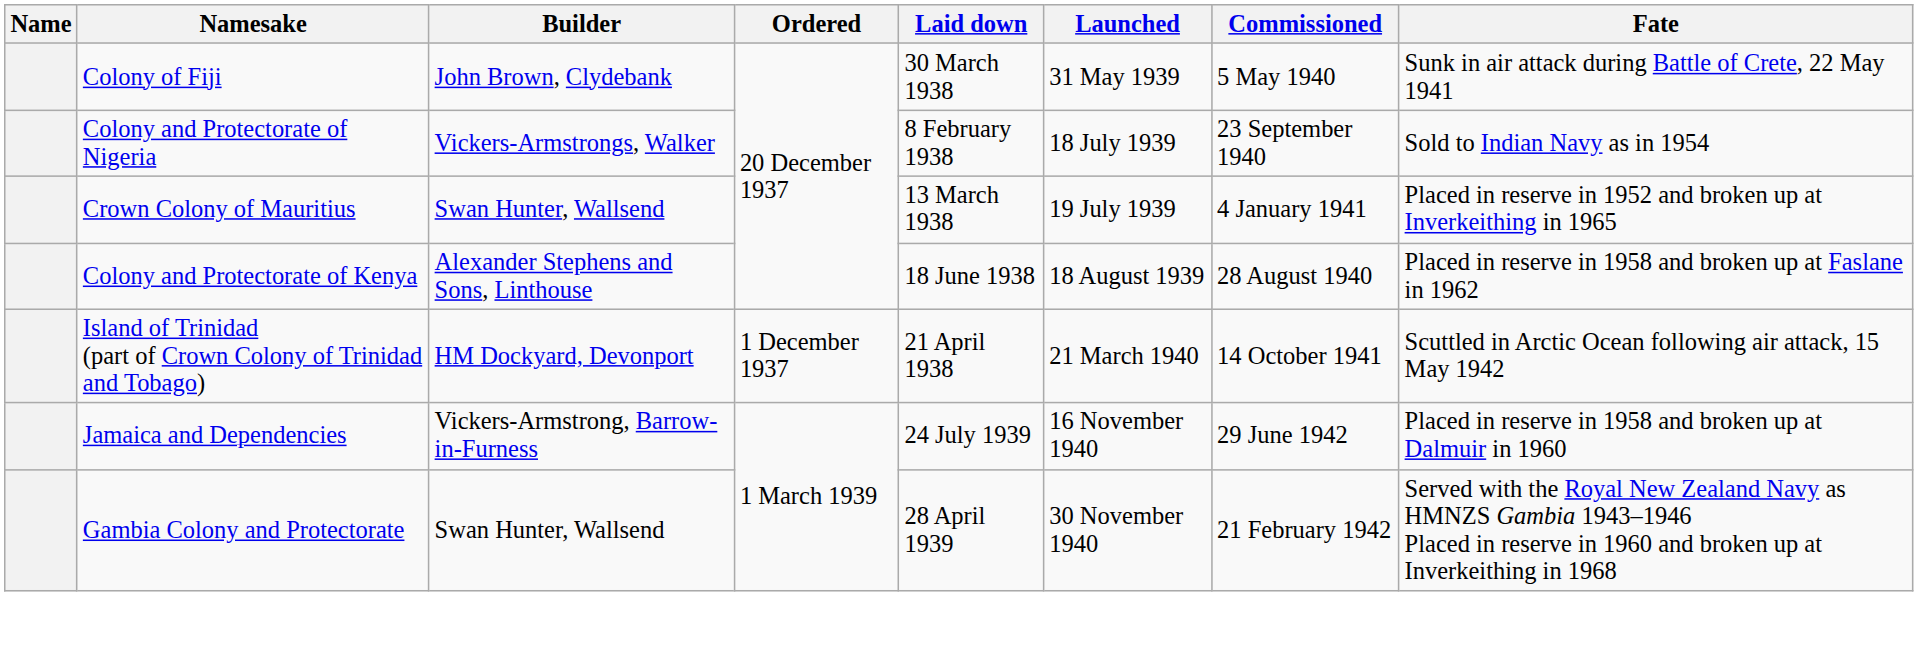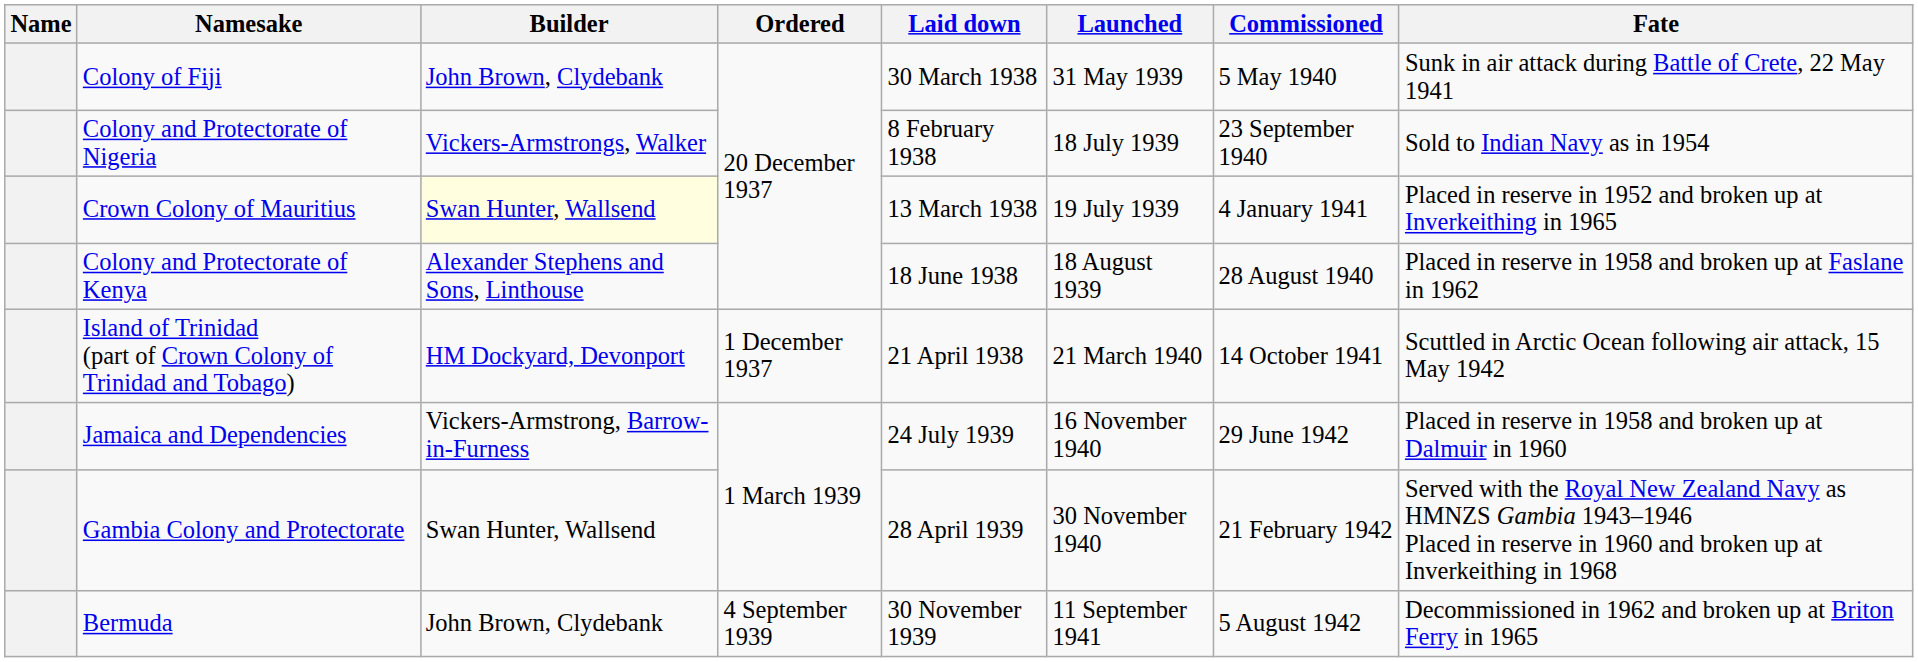 <table class="wikitable plainrowheaders">
 <tr>
 <th scope="col">Name</th>
 <th scope="col">Namesake</th>
 <th scope="col">Builder</th>
 <th scope="col">Ordered</th>
 <th scope="col"><a href='#'>Laid down</a></th>
 <th scope="col"><a href='#'>Launched</a></th>
 <th scope="col"><a href='#'>Commissioned</a></th>
 <th scope="col">Fate</th>
 </tr>
 <tr>
 <th scope="row"></th>
 <td><a href='#'>Colony of Fiji</a></td>
 <td><a href='#'>John Brown</a>, <a href='#'>Clydebank</a></td>
 <td rowspan=4>20 December 1937</td>
 <td>30 March 1938</td>
 <td>31 May 1939</td>
 <td>5 May 1940</td>
 <td>Sunk in air attack during <a href='#'>Battle of Crete</a>, 22 May 1941</td>
 </tr>
 <tr>
 <th scope="row"></th>
 <td><a href='#'>Colony and Protectorate of Nigeria</a></td>
 <td><a href='#'>Vickers-Armstrongs</a>, <a href='#'>Walker</a></td>
 <td>8 February 1938</td>
 <td>18 July 1939</td>
 <td>23 September 1940</td>
 <td>Sold to <a href='#'>Indian Navy</a> as  in 1954</td>
 </tr>
 <tr>
 <th scope="row"></th>
 <td><a href='#'>Crown Colony of Mauritius</a></td>
-<td><a href='#'>Swan Hunter</a>, <a href='#'>Wallsend</a></td>
+<td style="background: lightyellow;"><a href='#'>Swan Hunter</a>, <a href='#'>Wallsend</a></td>
 <td>13 March 1938</td>
 <td>19 July 1939</td>
 <td>4 January 1941</td>
 <td>Placed in reserve in 1952 and broken up at <a href='#'>Inverkeithing</a> in 1965</td>
 </tr>
 <tr>
 <th scope="row"></th>
 <td><a href='#'>Colony and Protectorate of Kenya</a></td>
 <td><a href='#'>Alexander Stephens and Sons</a>, <a href='#'>Linthouse</a></td>
 <td>18 June 1938</td>
 <td>18 August 1939</td>
 <td>28 August 1940</td>
 <td>Placed in reserve in 1958 and broken up at <a href='#'>Faslane</a> in 1962</td>
 </tr>
 <tr>
 <th scope="row"></th>
 <td><a href='#'>Island of Trinidad</a><br>(part of <a href='#'>Crown Colony of Trinidad and Tobago</a>)</td>
 <td><a href='#'>HM Dockyard, Devonport</a></td>
 <td>1 December 1937</td>
 <td>21 April 1938</td>
 <td>21 March 1940</td>
 <td>14 October 1941</td>
 <td>Scuttled in Arctic Ocean following air attack, 15 May 1942</td>
 </tr>
 <tr>
 <th scope="row"></th>
 <td><a href='#'>Jamaica and Dependencies</a></td>
 <td>Vickers-Armstrong, <a href='#'>Barrow-in-Furness</a></td>
 <td rowspan=2>1 March 1939</td>
 <td>24 July 1939</td>
 <td>16 November 1940</td>
 <td>29 June 1942</td>
 <td>Placed in reserve in 1958 and broken up at <a href='#'>Dalmuir</a> in 1960</td>
 </tr>
 <tr>
 <th scope="row"></th>
 <td><a href='#'>Gambia Colony and Protectorate</a></td>
 <td>Swan Hunter, Wallsend</td>
 <td>28 April 1939</td>
 <td>30 November 1940</td>
 <td>21 February 1942</td>
 <td>Served with the <a href='#'>Royal New Zealand Navy</a> as HMNZS <em>Gambia</em> 1943–1946<br>Placed in reserve in 1960 and broken up at Inverkeithing in 1968</td>
 </tr>
+<tr>
+<th scope="row"></th>
+<td><a href='#'>Bermuda</a></td>
+<td>John Brown, Clydebank</td>
+<td>4 September 1939</td>
+<td>30 November 1939</td>
+<td>11 September 1941</td>
+<td>5 August 1942</td>
+<td>Decommissioned in 1962 and broken up at <a href='#'>Briton Ferry</a> in 1965</td>
+</tr>
 </table>
